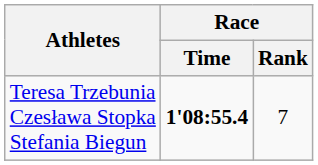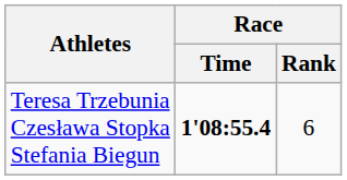 <table class="wikitable" border="1" style="font-size:90%">
 <tr>
 <th rowspan=2>Athletes</th>
 <th colspan=2>Race</th>
 </tr>
 <tr>
 <th>Time</th>
 <th>Rank</th>
 </tr>
 <tr>
 <td><a href='#'>Teresa Trzebunia</a><br><a href='#'>Czesława Stopka</a><br><a href='#'>Stefania Biegun</a></td>
 <td align=center><strong>1'08:55.4</strong></td>
-<td align=center>7</td>
+<td align=center>6</td>
 </tr>
 </table>
